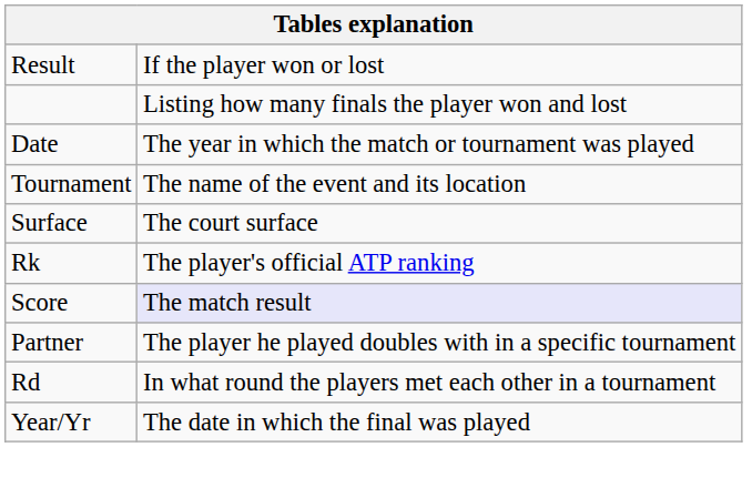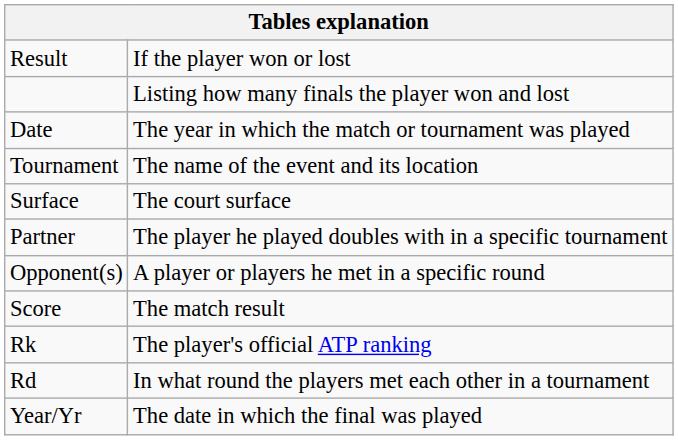 <table class="wikitable plainrowheaders collapsible collapsed">
 <tr>
 <th colspan="2" align="center">Tables explanation</th>
 </tr>
 <tr>
 <td>Result</td>
 <td>If the player won or lost</td>
 </tr>
 <tr>
 <td></td>
 <td>Listing how many finals the player won and lost</td>
 </tr>
 <tr>
 <td>Date</td>
 <td>The year in which the match or tournament was played</td>
 </tr>
 <tr>
 <td>Tournament</td>
 <td>The name of the event and its location</td>
 </tr>
 <tr>
 <td>Surface</td>
 <td>The court surface</td>
 </tr>
 <tr>
-<td>Rk</td>
-<td>The player's official <a href='#'>ATP ranking</a></td>
+<td>Partner</td>
+<td>The player he played doubles with in a specific tournament</td>
+</tr>
+<tr>
+<td>Opponent(s)</td>
+<td>A player or players he met in a specific round</td>
 </tr>
 <tr>
 <td>Score</td>
-<td style="background: lavender;">The match result</td>
+<td>The match result</td>
 </tr>
 <tr>
-<td>Partner</td>
-<td>The player he played doubles with in a specific tournament</td>
+<td>Rk</td>
+<td>The player's official <a href='#'>ATP ranking</a></td>
 </tr>
 <tr>
 <td>Rd</td>
 <td>In what round the players met each other in a tournament</td>
 </tr>
 <tr>
 <td>Year/Yr</td>
 <td>The date in which the final was played</td>
 </tr>
 </table>
